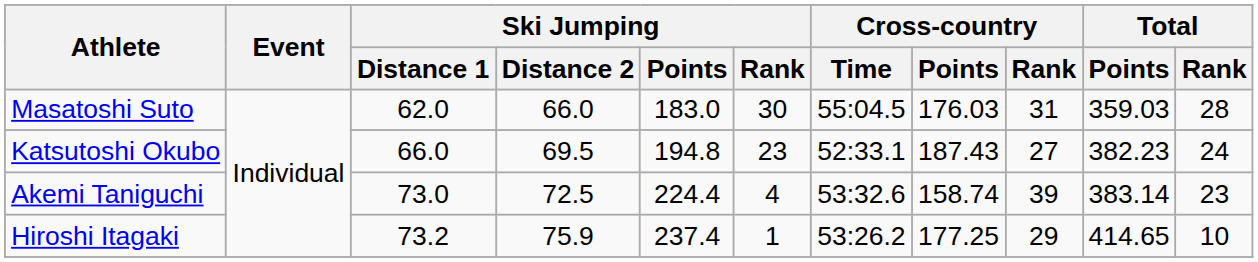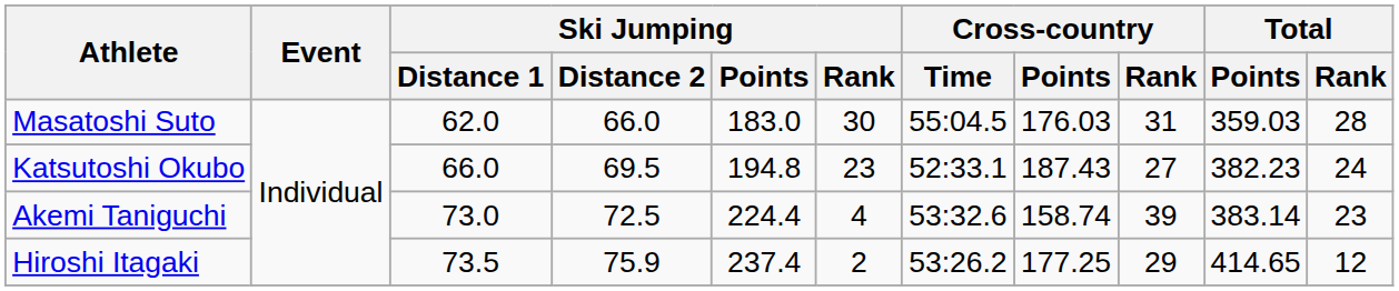 <table class="wikitable" style="font-size:90%">
 <tr>
 <th rowspan="2">Athlete</th>
 <th rowspan="2">Event</th>
 <th colspan="4">Ski Jumping</th>
 <th colspan="3">Cross-country</th>
 <th colspan="2">Total</th>
 </tr>
 <tr>
 <th>Distance 1</th>
 <th>Distance 2</th>
 <th>Points</th>
 <th>Rank</th>
 <th>Time</th>
 <th>Points</th>
 <th>Rank</th>
 <th>Points</th>
 <th>Rank</th>
 </tr>
 <tr>
 <td><a href='#'>Masatoshi Suto</a></td>
 <td rowspan="4">Individual</td>
 <td align="center">62.0</td>
 <td align="center">66.0</td>
 <td align="center">183.0</td>
 <td align="center">30</td>
 <td align="center">55:04.5</td>
 <td align="center">176.03</td>
 <td align="center">31</td>
 <td align="center">359.03</td>
 <td align="center">28</td>
 </tr>
 <tr>
 <td><a href='#'>Katsutoshi Okubo</a></td>
 <td align="center">66.0</td>
 <td align="center">69.5</td>
 <td align="center">194.8</td>
 <td align="center">23</td>
 <td align="center">52:33.1</td>
 <td align="center">187.43</td>
 <td align="center">27</td>
 <td align="center">382.23</td>
 <td align="center">24</td>
 </tr>
 <tr>
 <td><a href='#'>Akemi Taniguchi</a></td>
 <td align="center">73.0</td>
 <td align="center">72.5</td>
 <td align="center">224.4</td>
 <td align="center">4</td>
 <td align="center">53:32.6</td>
 <td align="center">158.74</td>
 <td align="center">39</td>
 <td align="center">383.14</td>
 <td align="center">23</td>
 </tr>
 <tr>
 <td><a href='#'>Hiroshi Itagaki</a></td>
-<td align="center">73.2</td>
+<td align="center">73.5</td>
 <td align="center">75.9</td>
 <td align="center">237.4</td>
-<td align="center">1</td>
+<td align="center">2</td>
 <td align="center">53:26.2</td>
 <td align="center">177.25</td>
 <td align="center">29</td>
 <td align="center">414.65</td>
-<td align="center">10</td>
+<td align="center">12</td>
 </tr>
 </table>
